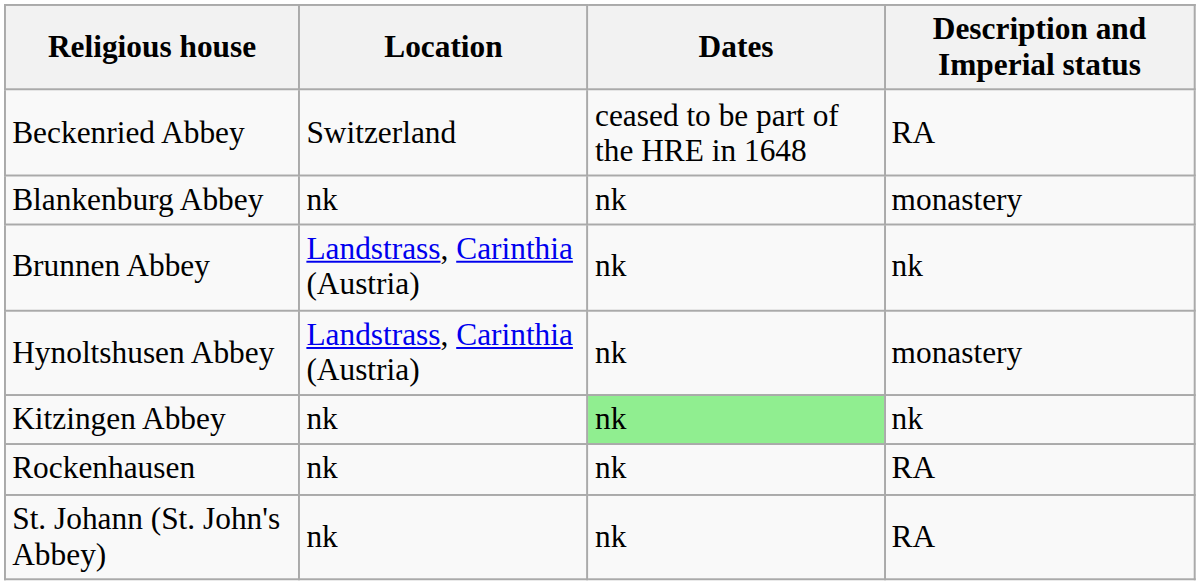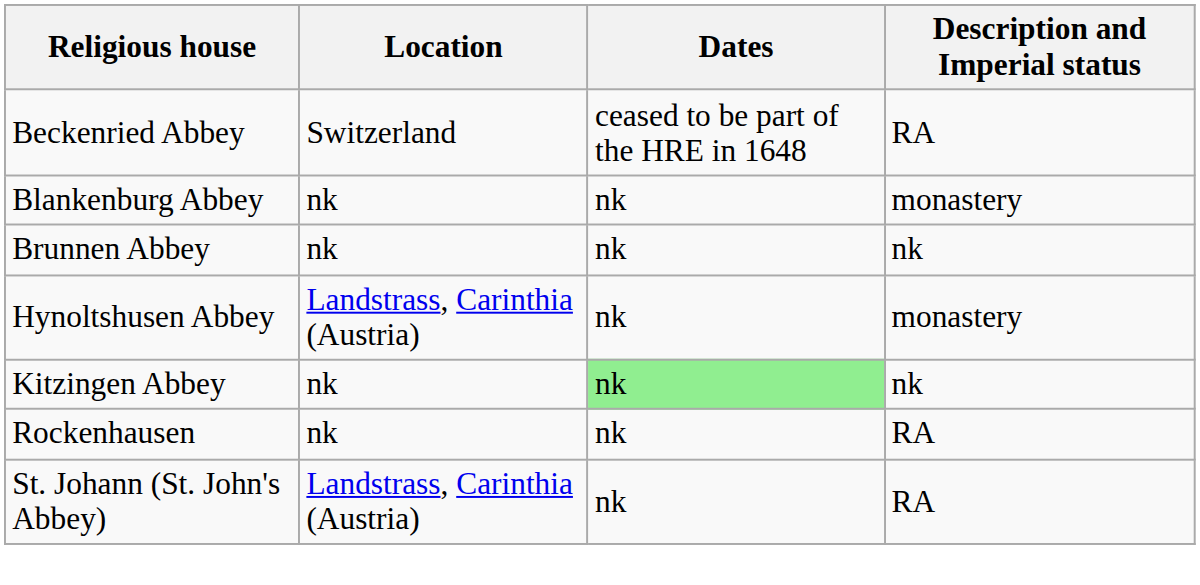 <table class="wikitable">
 <tr>
 <th>Religious house</th>
 <th>Location</th>
 <th>Dates</th>
 <th>Description and Imperial status</th>
 </tr>
 <tr>
 <td>Beckenried Abbey</td>
 <td>Switzerland</td>
 <td>ceased to be part of the HRE in 1648</td>
 <td>RA</td>
 </tr>
 <tr>
 <td>Blankenburg Abbey</td>
 <td>nk</td>
 <td>nk</td>
 <td>monastery</td>
 </tr>
 <tr>
 <td>Brunnen Abbey</td>
-<td><a href='#'>Landstrass</a>, <a href='#'>Carinthia</a> (Austria)</td>
+<td>nk</td>
 <td>nk</td>
 <td>nk</td>
 </tr>
 <tr>
 <td>Hynoltshusen Abbey</td>
 <td><a href='#'>Landstrass</a>, <a href='#'>Carinthia</a> (Austria)</td>
 <td>nk</td>
 <td>monastery</td>
 </tr>
 <tr>
 <td>Kitzingen Abbey</td>
 <td>nk</td>
 <td style="background: lightgreen;">nk</td>
 <td>nk</td>
 </tr>
 <tr>
 <td>Rockenhausen</td>
 <td>nk</td>
 <td>nk</td>
 <td>RA</td>
 </tr>
 <tr>
 <td>St. Johann (St. John's Abbey)</td>
-<td>nk</td>
+<td><a href='#'>Landstrass</a>, <a href='#'>Carinthia</a> (Austria)</td>
 <td>nk</td>
 <td>RA</td>
 </tr>
 </table>
